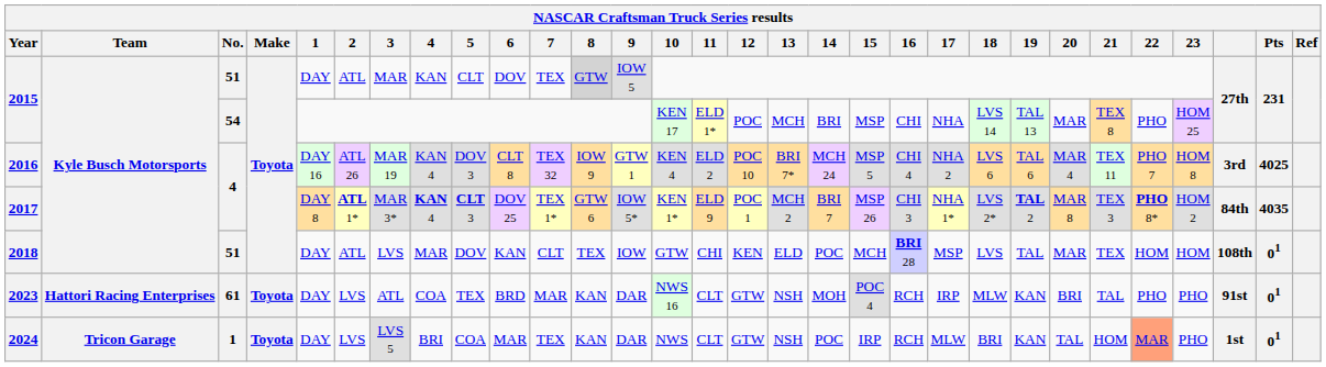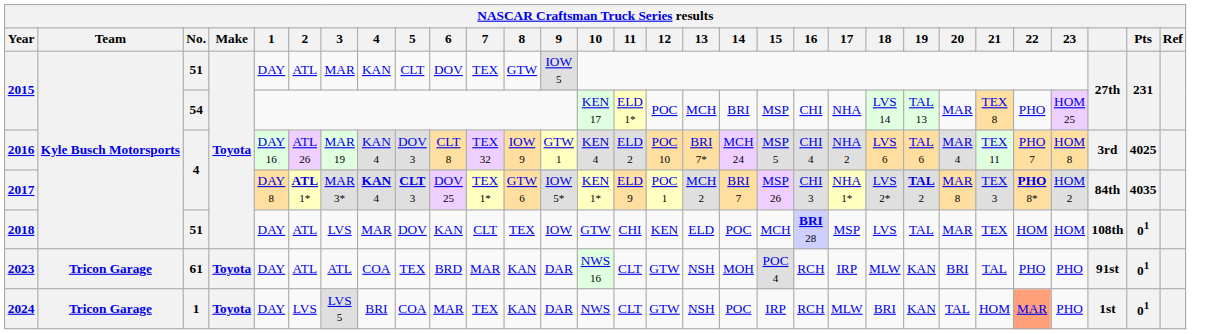 <table class="wikitable" style="text-align:center; font-size:75%">
 <tr>
 <th colspan=30><a href='#'>NASCAR Craftsman Truck Series</a> results</th>
 </tr>
 <tr>
 <th>Year</th>
 <th>Team</th>
 <th>No.</th>
 <th>Make</th>
 <th>1</th>
 <th>2</th>
 <th>3</th>
 <th>4</th>
 <th>5</th>
 <th>6</th>
 <th>7</th>
 <th>8</th>
 <th>9</th>
 <th>10</th>
 <th>11</th>
 <th>12</th>
 <th>13</th>
 <th>14</th>
 <th>15</th>
 <th>16</th>
 <th>17</th>
 <th>18</th>
 <th>19</th>
 <th>20</th>
 <th>21</th>
 <th>22</th>
 <th>23</th>
 <th></th>
 <th>Pts</th>
 <th>Ref</th>
 </tr>
 <tr>
 <th rowspan=2><a href='#'>2015</a></th>
 <th rowspan=5><a href='#'>Kyle Busch Motorsports</a></th>
 <th>51</th>
 <th rowspan=5><a href='#'>Toyota</a></th>
 <td><a href='#'>DAY</a></td>
 <td><a href='#'>ATL</a></td>
 <td><a href='#'>MAR</a></td>
 <td><a href='#'>KAN</a></td>
 <td><a href='#'>CLT</a></td>
 <td><a href='#'>DOV</a></td>
 <td><a href='#'>TEX</a></td>
-<td style="background: lightgrey;"><a href='#'>GTW</a></td>
+<td><a href='#'>GTW</a></td>
 <td style="background:#DFDFDF;"><a href='#'>IOW</a><br><small>5</small></td>
 <td colspan=14></td>
 <th rowspan=2>27th</th>
 <th rowspan=2>231</th>
 <th rowspan=2></th>
 </tr>
 <tr>
 <th>54</th>
 <td colspan=9></td>
 <td style="background:#DFFFDF;"><a href='#'>KEN</a><br><small>17</small></td>
 <td style="background:#FFFFBF;"><a href='#'>ELD</a><br><small>1*</small></td>
 <td><a href='#'>POC</a></td>
 <td><a href='#'>MCH</a></td>
 <td><a href='#'>BRI</a></td>
 <td><a href='#'>MSP</a></td>
 <td><a href='#'>CHI</a></td>
 <td><a href='#'>NHA</a></td>
 <td style="background:#DFFFDF;"><a href='#'>LVS</a><br><small>14</small></td>
 <td style="background:#DFFFDF;"><a href='#'>TAL</a><br><small>13</small></td>
 <td><a href='#'>MAR</a></td>
 <td style="background:#FFDF9F;"><a href='#'>TEX</a><br><small>8</small></td>
 <td><a href='#'>PHO</a></td>
 <td style="background:#EFCFFF;"><a href='#'>HOM</a><br><small>25</small></td>
 </tr>
 <tr>
 <th><a href='#'>2016</a></th>
 <th rowspan=2>4</th>
 <td style="background:#DFFFDF;"><a href='#'>DAY</a><br><small>16</small></td>
 <td style="background:#EFCFFF;"><a href='#'>ATL</a><br><small>26</small></td>
 <td style="background:#DFFFDF;"><a href='#'>MAR</a><br><small>19</small></td>
 <td style="background:#DFDFDF;"><a href='#'>KAN</a><br><small>4</small></td>
 <td style="background:#DFDFDF;"><a href='#'>DOV</a><br><small>3</small></td>
 <td style="background:#FFDF9F;"><a href='#'>CLT</a><br><small>8</small></td>
 <td style="background:#EFCFFF;"><a href='#'>TEX</a><br><small>32</small></td>
 <td style="background:#FFDF9F;"><a href='#'>IOW</a><br><small>9</small></td>
 <td style="background:#FFFFBF;"><a href='#'>GTW</a><br><small>1</small></td>
 <td style="background:#DFDFDF;"><a href='#'>KEN</a><br><small>4</small></td>
 <td style="background:#DFDFDF;"><a href='#'>ELD</a><br><small>2</small></td>
 <td style="background:#FFDF9F;"><a href='#'>POC</a><br><small>10</small></td>
 <td style="background:#FFDF9F;"><a href='#'>BRI</a><br><small>7*</small></td>
 <td style="background:#EFCFFF;"><a href='#'>MCH</a><br><small>24</small></td>
 <td style="background:#DFDFDF;"><a href='#'>MSP</a><br><small>5</small></td>
 <td style="background:#DFDFDF;"><a href='#'>CHI</a><br><small>4</small></td>
 <td style="background:#DFDFDF;"><a href='#'>NHA</a><br><small>2</small></td>
 <td style="background:#FFDF9F;"><a href='#'>LVS</a><br><small>6</small></td>
 <td style="background:#FFDF9F;"><a href='#'>TAL</a><br><small>6</small></td>
 <td style="background:#DFDFDF;"><a href='#'>MAR</a><br><small>4</small></td>
 <td style="background:#DFFFDF;"><a href='#'>TEX</a><br><small>11</small></td>
 <td style="background:#FFDF9F;"><a href='#'>PHO</a><br><small>7</small></td>
 <td style="background:#FFDF9F;"><a href='#'>HOM</a><br><small>8</small></td>
 <th>3rd</th>
 <th>4025</th>
 <th></th>
 </tr>
 <tr>
 <th><a href='#'>2017</a></th>
 <td style="background:#FFDF9F;"><a href='#'>DAY</a><br><small>8</small></td>
 <td style="background:#FFFFBF;"><strong><a href='#'>ATL</a></strong><br><small>1*</small></td>
 <td style="background:#DFDFDF;"><a href='#'>MAR</a><br><small>3*</small></td>
 <td style="background:#DFDFDF;"><strong><a href='#'>KAN</a></strong><br><small>4</small></td>
 <td style="background:#DFDFDF;"><strong><a href='#'>CLT</a></strong><br><small>3</small></td>
 <td style="background:#EFCFFF;"><a href='#'>DOV</a><br><small>25</small></td>
 <td style="background:#FFFFBF;"><a href='#'>TEX</a><br><small>1*</small></td>
 <td style="background:#FFDF9F;"><a href='#'>GTW</a><br><small>6</small></td>
 <td style="background:#DFDFDF;"><a href='#'>IOW</a><br><small>5*</small></td>
 <td style="background:#FFFFBF;"><a href='#'>KEN</a><br><small>1*</small></td>
 <td style="background:#FFDF9F;"><a href='#'>ELD</a><br><small>9</small></td>
 <td style="background:#FFFFBF;"><a href='#'>POC</a><br><small>1</small></td>
 <td style="background:#DFDFDF;"><a href='#'>MCH</a><br><small>2</small></td>
 <td style="background:#FFDF9F;"><a href='#'>BRI</a><br><small>7</small></td>
 <td style="background:#EFCFFF;"><a href='#'>MSP</a><br><small>26</small></td>
 <td style="background:#DFDFDF;"><a href='#'>CHI</a><br><small>3</small></td>
 <td style="background:#FFFFBF;"><a href='#'>NHA</a><br><small>1*</small></td>
 <td style="background:#DFDFDF;"><a href='#'>LVS</a><br><small>2*</small></td>
 <td style="background:#DFDFDF;"><strong><a href='#'>TAL</a></strong><br><small>2</small></td>
 <td style="background:#FFDF9F;"><a href='#'>MAR</a><br><small>8</small></td>
 <td style="background:#DFDFDF;"><a href='#'>TEX</a><br><small>3</small></td>
 <td style="background:#FFDF9F;"><strong><a href='#'>PHO</a></strong><br><small>8*</small></td>
 <td style="background:#DFDFDF;"><a href='#'>HOM</a><br><small>2</small></td>
 <th>84th</th>
 <th>4035</th>
 <th></th>
 </tr>
 <tr>
 <th><a href='#'>2018</a></th>
 <th>51</th>
 <td><a href='#'>DAY</a></td>
 <td><a href='#'>ATL</a></td>
 <td><a href='#'>LVS</a></td>
 <td><a href='#'>MAR</a></td>
 <td><a href='#'>DOV</a></td>
 <td><a href='#'>KAN</a></td>
 <td><a href='#'>CLT</a></td>
 <td><a href='#'>TEX</a></td>
 <td><a href='#'>IOW</a></td>
 <td><a href='#'>GTW</a></td>
 <td><a href='#'>CHI</a></td>
 <td><a href='#'>KEN</a></td>
 <td><a href='#'>ELD</a></td>
 <td><a href='#'>POC</a></td>
 <td><a href='#'>MCH</a></td>
 <td style="background:#CFCFFF;"><strong><a href='#'>BRI</a></strong><br><small>28</small></td>
 <td><a href='#'>MSP</a></td>
 <td><a href='#'>LVS</a></td>
 <td><a href='#'>TAL</a></td>
 <td><a href='#'>MAR</a></td>
 <td><a href='#'>TEX</a></td>
 <td><a href='#'>HOM</a></td>
 <td><a href='#'>HOM</a></td>
 <th>108th</th>
 <th>0<sup>1</sup></th>
 <th></th>
 </tr>
 <tr>
 <th><a href='#'>2023</a></th>
-<th><a href='#'>Hattori Racing Enterprises</a></th>
+<th><a href='#'>Tricon Garage</a></th>
 <th>61</th>
 <th><a href='#'>Toyota</a></th>
 <td><a href='#'>DAY</a></td>
-<td><a href='#'>LVS</a></td>
+<td><a href='#'>ATL</a></td>
 <td><a href='#'>ATL</a></td>
 <td><a href='#'>COA</a></td>
 <td><a href='#'>TEX</a></td>
 <td><a href='#'>BRD</a></td>
 <td><a href='#'>MAR</a></td>
 <td><a href='#'>KAN</a></td>
 <td><a href='#'>DAR</a></td>
 <td style="background:#DFFFDF;"><a href='#'>NWS</a><br><small>16</small></td>
 <td><a href='#'>CLT</a></td>
 <td><a href='#'>GTW</a></td>
 <td><a href='#'>NSH</a></td>
 <td><a href='#'>MOH</a></td>
 <td style="background:#DFDFDF;"><a href='#'>POC</a><br><small>4</small></td>
 <td><a href='#'>RCH</a></td>
 <td><a href='#'>IRP</a></td>
 <td><a href='#'>MLW</a></td>
 <td><a href='#'>KAN</a></td>
 <td><a href='#'>BRI</a></td>
 <td><a href='#'>TAL</a></td>
 <td><a href='#'>PHO</a></td>
 <td><a href='#'>PHO</a></td>
 <th>91st</th>
 <th>0<sup>1</sup></th>
 <th></th>
 </tr>
 <tr>
 <th><a href='#'>2024</a></th>
 <th><a href='#'>Tricon Garage</a></th>
 <th>1</th>
 <th><a href='#'>Toyota</a></th>
 <td><a href='#'>DAY</a></td>
 <td><a href='#'>LVS</a></td>
 <td style="background:#DFDFDF;"><a href='#'>LVS</a><br><small>5</small></td>
 <td><a href='#'>BRI</a></td>
 <td><a href='#'>COA</a></td>
 <td><a href='#'>MAR</a></td>
 <td><a href='#'>TEX</a></td>
 <td><a href='#'>KAN</a></td>
 <td><a href='#'>DAR</a></td>
 <td><a href='#'>NWS</a></td>
 <td><a href='#'>CLT</a></td>
 <td><a href='#'>GTW</a></td>
 <td><a href='#'>NSH</a></td>
 <td><a href='#'>POC</a></td>
 <td><a href='#'>IRP</a></td>
 <td><a href='#'>RCH</a></td>
 <td><a href='#'>MLW</a></td>
 <td><a href='#'>BRI</a></td>
 <td><a href='#'>KAN</a></td>
 <td><a href='#'>TAL</a></td>
 <td><a href='#'>HOM</a></td>
 <td style="background: lightsalmon;"><a href='#'>MAR</a></td>
 <td><a href='#'>PHO</a></td>
 <th>1st</th>
 <th>0<sup>1</sup></th>
 <th></th>
 </tr>
 </table>
